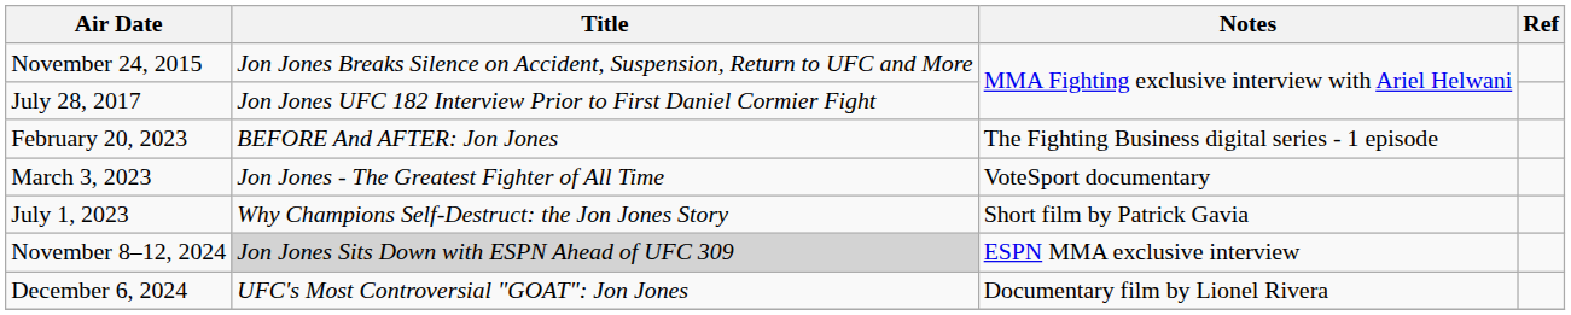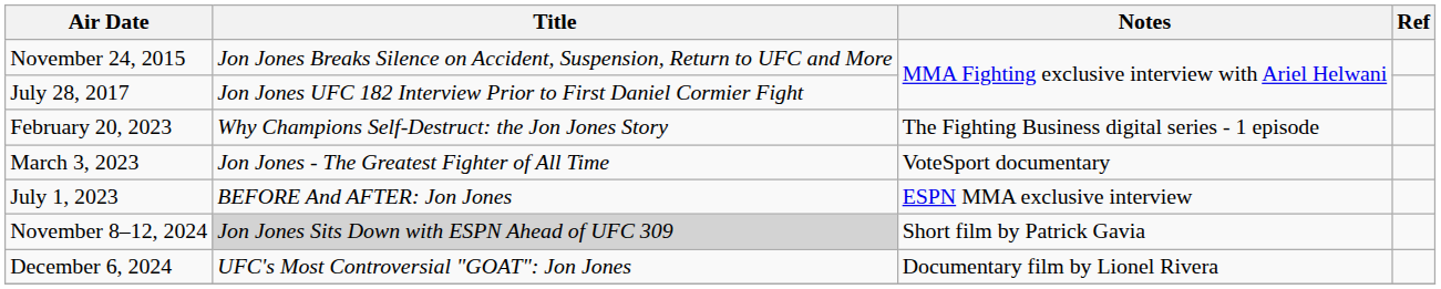 <table class="wikitable">
 <tr>
 <th>Air Date</th>
 <th>Title</th>
 <th>Notes</th>
 <th>Ref</th>
 </tr>
 <tr>
 <td>November 24, 2015</td>
 <td><em>Jon Jones Breaks Silence on Accident, Suspension, Return to UFC and More</em></td>
 <td rowspan="2"><a href='#'>MMA Fighting</a> exclusive interview with <a href='#'>Ariel Helwani</a></td>
 <td></td>
 </tr>
 <tr>
 <td>July 28, 2017</td>
 <td><em>Jon Jones UFC 182 Interview Prior to First Daniel Cormier Fight</em></td>
 <td></td>
 </tr>
 <tr>
 <td>February 20, 2023</td>
-<td><em>BEFORE And AFTER: Jon Jones</em></td>
+<td><em>Why Champions Self-Destruct: the Jon Jones Story</em></td>
 <td>The Fighting Business digital series - 1 episode</td>
 <td></td>
 </tr>
 <tr>
 <td>March 3, 2023</td>
 <td><em>Jon Jones - The Greatest Fighter of All Time</em></td>
 <td>VoteSport documentary</td>
 <td></td>
 </tr>
 <tr>
 <td>July 1, 2023</td>
-<td><em>Why Champions Self-Destruct: the Jon Jones Story</em></td>
-<td>Short film by Patrick Gavia</td>
+<td><em>BEFORE And AFTER: Jon Jones</em></td>
+<td><a href='#'>ESPN</a> MMA exclusive interview</td>
 <td></td>
 </tr>
 <tr>
 <td>November 8–12, 2024</td>
 <td style="background: lightgrey;"><em>Jon Jones Sits Down with ESPN Ahead of UFC 309</em></td>
-<td><a href='#'>ESPN</a> MMA exclusive interview</td>
+<td>Short film by Patrick Gavia</td>
 <td></td>
 </tr>
 <tr>
 <td>December 6, 2024</td>
 <td><em>UFC's Most Controversial "GOAT": Jon Jones</em></td>
 <td>Documentary film by Lionel Rivera</td>
 <td></td>
 </tr>
 <tr>
 </tr>
 </table>
